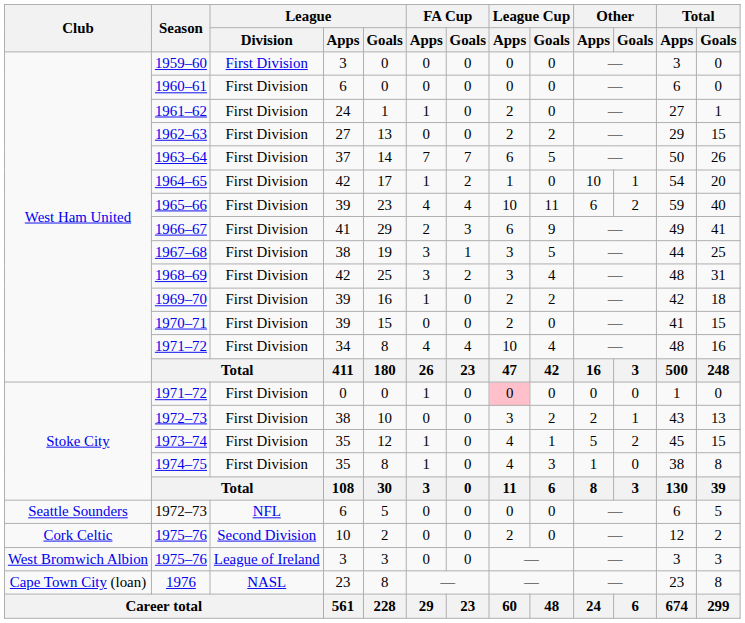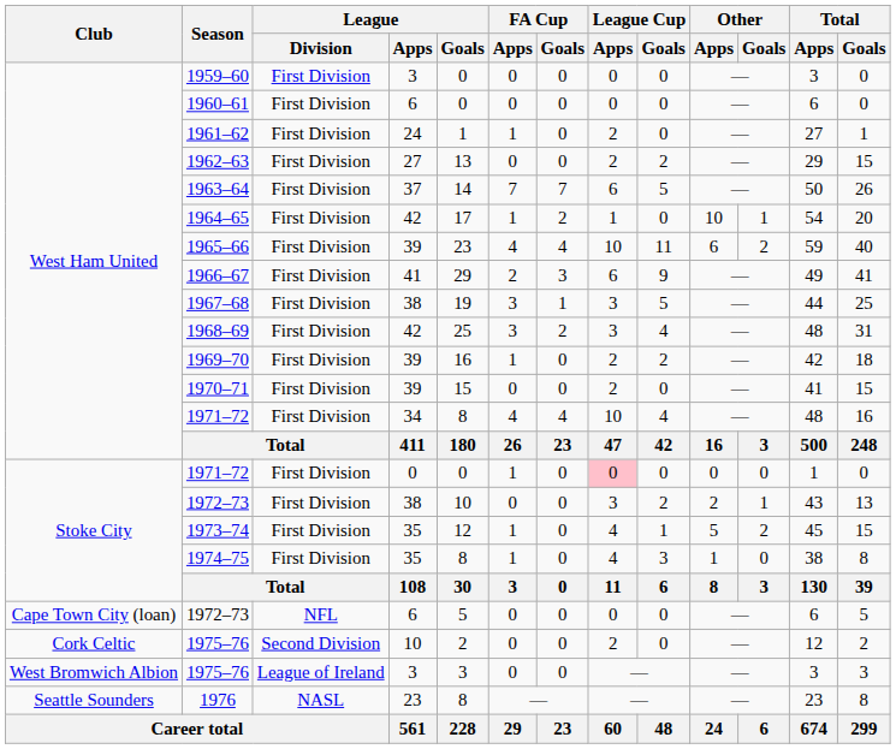 <table class="wikitable" style="text-align:center">
 <tr>
 <th rowspan="2">Club</th>
 <th rowspan="2">Season</th>
 <th colspan="3">League</th>
 <th colspan="2">FA Cup</th>
 <th colspan="2">League Cup</th>
 <th colspan="2">Other</th>
 <th colspan="2">Total</th>
 </tr>
 <tr>
 <th>Division</th>
 <th>Apps</th>
 <th>Goals</th>
 <th>Apps</th>
 <th>Goals</th>
 <th>Apps</th>
 <th>Goals</th>
 <th>Apps</th>
 <th>Goals</th>
 <th>Apps</th>
 <th>Goals</th>
 </tr>
 <tr>
 <td rowspan="14"><a href='#'>West Ham United</a></td>
 <td><a href='#'>1959–60</a></td>
 <td><a href='#'>First Division</a></td>
 <td>3</td>
 <td>0</td>
 <td>0</td>
 <td>0</td>
 <td>0</td>
 <td>0</td>
 <td colspan="2">—</td>
 <td>3</td>
 <td>0</td>
 </tr>
 <tr>
 <td><a href='#'>1960–61</a></td>
 <td>First Division</td>
 <td>6</td>
 <td>0</td>
 <td>0</td>
 <td>0</td>
 <td>0</td>
 <td>0</td>
 <td colspan="2">—</td>
 <td>6</td>
 <td>0</td>
 </tr>
 <tr>
 <td><a href='#'>1961–62</a></td>
 <td>First Division</td>
 <td>24</td>
 <td>1</td>
 <td>1</td>
 <td>0</td>
 <td>2</td>
 <td>0</td>
 <td colspan="2">—</td>
 <td>27</td>
 <td>1</td>
 </tr>
 <tr>
 <td><a href='#'>1962–63</a></td>
 <td>First Division</td>
 <td>27</td>
 <td>13</td>
 <td>0</td>
 <td>0</td>
 <td>2</td>
 <td>2</td>
 <td colspan="2">—</td>
 <td>29</td>
 <td>15</td>
 </tr>
 <tr>
 <td><a href='#'>1963–64</a></td>
 <td>First Division</td>
 <td>37</td>
 <td>14</td>
 <td>7</td>
 <td>7</td>
 <td>6</td>
 <td>5</td>
 <td colspan="2">—</td>
 <td>50</td>
 <td>26</td>
 </tr>
 <tr>
 <td><a href='#'>1964–65</a></td>
 <td>First Division</td>
 <td>42</td>
 <td>17</td>
 <td>1</td>
 <td>2</td>
 <td>1</td>
 <td>0</td>
 <td>10</td>
 <td>1</td>
 <td>54</td>
 <td>20</td>
 </tr>
 <tr>
 <td><a href='#'>1965–66</a></td>
 <td>First Division</td>
 <td>39</td>
 <td>23</td>
 <td>4</td>
 <td>4</td>
 <td>10</td>
 <td>11</td>
 <td>6</td>
 <td>2</td>
 <td>59</td>
 <td>40</td>
 </tr>
 <tr>
 <td><a href='#'>1966–67</a></td>
 <td>First Division</td>
 <td>41</td>
 <td>29</td>
 <td>2</td>
 <td>3</td>
 <td>6</td>
 <td>9</td>
 <td colspan="2">—</td>
 <td>49</td>
 <td>41</td>
 </tr>
 <tr>
 <td><a href='#'>1967–68</a></td>
 <td>First Division</td>
 <td>38</td>
 <td>19</td>
 <td>3</td>
 <td>1</td>
 <td>3</td>
 <td>5</td>
 <td colspan="2">—</td>
 <td>44</td>
 <td>25</td>
 </tr>
 <tr>
 <td><a href='#'>1968–69</a></td>
 <td>First Division</td>
 <td>42</td>
 <td>25</td>
 <td>3</td>
 <td>2</td>
 <td>3</td>
 <td>4</td>
 <td colspan="2">—</td>
 <td>48</td>
 <td>31</td>
 </tr>
 <tr>
 <td><a href='#'>1969–70</a></td>
 <td>First Division</td>
 <td>39</td>
 <td>16</td>
 <td>1</td>
 <td>0</td>
 <td>2</td>
 <td>2</td>
 <td colspan="2">—</td>
 <td>42</td>
 <td>18</td>
 </tr>
 <tr>
 <td><a href='#'>1970–71</a></td>
 <td>First Division</td>
 <td>39</td>
 <td>15</td>
 <td>0</td>
 <td>0</td>
 <td>2</td>
 <td>0</td>
 <td colspan="2">—</td>
 <td>41</td>
 <td>15</td>
 </tr>
 <tr>
 <td><a href='#'>1971–72</a></td>
 <td>First Division</td>
 <td>34</td>
 <td>8</td>
 <td>4</td>
 <td>4</td>
 <td>10</td>
 <td>4</td>
 <td colspan="2">—</td>
 <td>48</td>
 <td>16</td>
 </tr>
 <tr>
 <th colspan="2">Total</th>
 <th>411</th>
 <th>180</th>
 <th>26</th>
 <th>23</th>
 <th>47</th>
 <th>42</th>
 <th>16</th>
 <th>3</th>
 <th>500</th>
 <th>248</th>
 </tr>
 <tr>
 <td rowspan="5"><a href='#'>Stoke City</a></td>
 <td><a href='#'>1971–72</a></td>
 <td>First Division</td>
 <td>0</td>
 <td>0</td>
 <td>1</td>
 <td>0</td>
 <td style="background: pink;">0</td>
 <td>0</td>
 <td>0</td>
 <td>0</td>
 <td>1</td>
 <td>0</td>
 </tr>
 <tr>
 <td><a href='#'>1972–73</a></td>
 <td>First Division</td>
 <td>38</td>
 <td>10</td>
 <td>0</td>
 <td>0</td>
 <td>3</td>
 <td>2</td>
 <td>2</td>
 <td>1</td>
 <td>43</td>
 <td>13</td>
 </tr>
 <tr>
 <td><a href='#'>1973–74</a></td>
 <td>First Division</td>
 <td>35</td>
 <td>12</td>
 <td>1</td>
 <td>0</td>
 <td>4</td>
 <td>1</td>
 <td>5</td>
 <td>2</td>
 <td>45</td>
 <td>15</td>
 </tr>
 <tr>
 <td><a href='#'>1974–75</a></td>
 <td>First Division</td>
 <td>35</td>
 <td>8</td>
 <td>1</td>
 <td>0</td>
 <td>4</td>
 <td>3</td>
 <td>1</td>
 <td>0</td>
 <td>38</td>
 <td>8</td>
 </tr>
 <tr>
 <th colspan="2">Total</th>
 <th>108</th>
 <th>30</th>
 <th>3</th>
 <th>0</th>
 <th>11</th>
 <th>6</th>
 <th>8</th>
 <th>3</th>
 <th>130</th>
 <th>39</th>
 </tr>
 <tr>
-<td><a href='#'>Seattle Sounders</a></td>
+<td><a href='#'>Cape Town City</a> (loan)</td>
 <td>1972–73</td>
 <td><a href='#'>NFL</a></td>
 <td>6</td>
 <td>5</td>
 <td>0</td>
 <td>0</td>
 <td>0</td>
 <td>0</td>
 <td colspan="2">—</td>
 <td>6</td>
 <td>5</td>
 </tr>
 <tr>
 <td><a href='#'>Cork Celtic</a></td>
 <td><a href='#'>1975–76</a></td>
 <td><a href='#'>Second Division</a></td>
 <td>10</td>
 <td>2</td>
 <td>0</td>
 <td>0</td>
 <td>2</td>
 <td>0</td>
 <td colspan="2">—</td>
 <td>12</td>
 <td>2</td>
 </tr>
 <tr>
 <td><a href='#'>West Bromwich Albion</a></td>
 <td><a href='#'>1975–76</a></td>
 <td><a href='#'>League of Ireland</a></td>
 <td>3</td>
 <td>3</td>
 <td>0</td>
 <td>0</td>
 <td colspan="2">—</td>
 <td colspan="2">—</td>
 <td>3</td>
 <td>3</td>
 </tr>
 <tr>
-<td><a href='#'>Cape Town City</a> (loan)</td>
+<td><a href='#'>Seattle Sounders</a></td>
 <td><a href='#'>1976</a></td>
 <td><a href='#'>NASL</a></td>
 <td>23</td>
 <td>8</td>
 <td colspan="2">—</td>
 <td colspan="2">—</td>
 <td colspan="2">—</td>
 <td>23</td>
 <td>8</td>
 </tr>
 <tr>
 <th colspan="3">Career total</th>
 <th>561</th>
 <th>228</th>
 <th>29</th>
 <th>23</th>
 <th>60</th>
 <th>48</th>
 <th>24</th>
 <th>6</th>
 <th>674</th>
 <th>299</th>
 </tr>
 </table>
